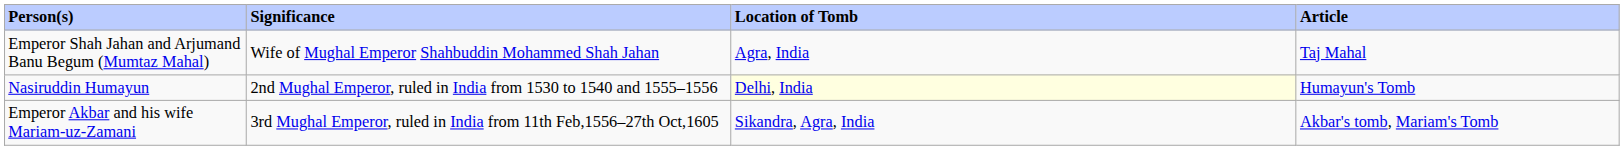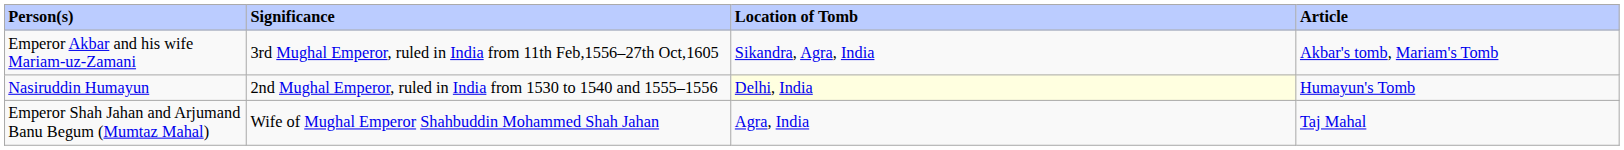 <table class="wikitable" width="100%" border="1" cellspacing="0" cellpadding="3">
 <tr>
 <td width="15%" bgcolor="#bbccff"><strong>Person(s)</strong></td>
 <td width="30%" bgcolor="#bbccff"><strong>Significance</strong></td>
 <td width="35%" bgcolor="#bbccff"><strong>Location of Tomb</strong></td>
 <td width="20%" bgcolor="#bbccff"><strong>Article</strong></td>
 </tr>
 <tr>
-<td>Emperor Shah Jahan and Arjumand Banu Begum (<a href='#'>Mumtaz Mahal</a>)</td>
-<td>Wife of <a href='#'>Mughal Emperor</a> <a href='#'>Shahbuddin Mohammed Shah Jahan</a></td>
-<td><a href='#'>Agra</a>, <a href='#'>India</a></td>
-<td><a href='#'>Taj Mahal</a></td>
+<td>Emperor <a href='#'>Akbar</a> and his wife <a href='#'>Mariam-uz-Zamani</a></td>
+<td>3rd <a href='#'>Mughal Emperor</a>, ruled in <a href='#'>India</a> from 11th Feb,1556–27th Oct,1605</td>
+<td><a href='#'>Sikandra</a>, <a href='#'>Agra</a>, <a href='#'>India</a></td>
+<td><a href='#'>Akbar's tomb</a>, <a href='#'>Mariam's Tomb</a></td>
 </tr>
 <tr>
 <td><a href='#'>Nasiruddin Humayun</a></td>
 <td>2nd <a href='#'>Mughal Emperor</a>, ruled in <a href='#'>India</a> from 1530 to 1540 and 1555–1556</td>
 <td style="background: lightyellow;"><a href='#'>Delhi</a>, <a href='#'>India</a></td>
 <td><a href='#'>Humayun's Tomb</a></td>
 </tr>
 <tr>
-<td>Emperor <a href='#'>Akbar</a> and his wife <a href='#'>Mariam-uz-Zamani</a></td>
-<td>3rd <a href='#'>Mughal Emperor</a>, ruled in <a href='#'>India</a> from 11th Feb,1556–27th Oct,1605</td>
-<td><a href='#'>Sikandra</a>, <a href='#'>Agra</a>, <a href='#'>India</a></td>
-<td><a href='#'>Akbar's tomb</a>, <a href='#'>Mariam's Tomb</a></td>
+<td>Emperor Shah Jahan and Arjumand Banu Begum (<a href='#'>Mumtaz Mahal</a>)</td>
+<td>Wife of <a href='#'>Mughal Emperor</a> <a href='#'>Shahbuddin Mohammed Shah Jahan</a></td>
+<td><a href='#'>Agra</a>, <a href='#'>India</a></td>
+<td><a href='#'>Taj Mahal</a></td>
 </tr>
 </table>
